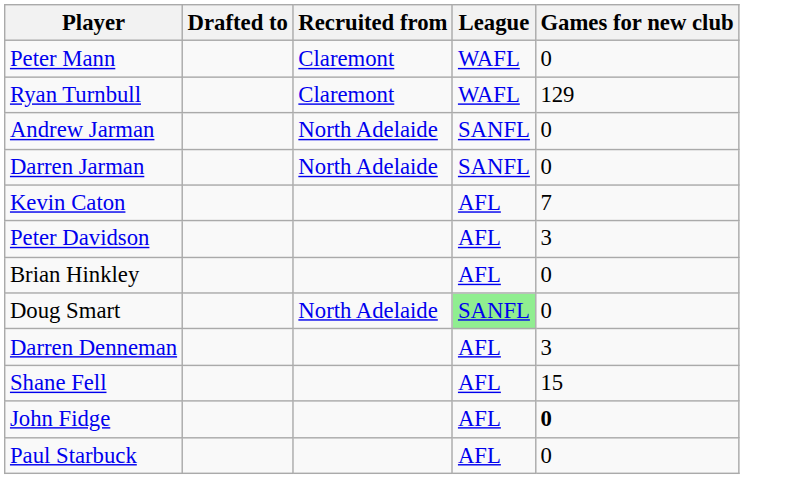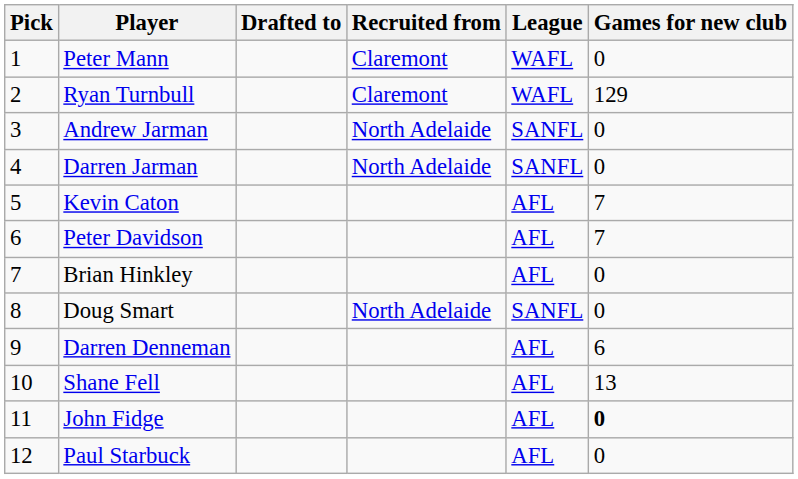 <table class="wikitable sortable">
 <tr>
+<th>Pick</th>
 <th>Player</th>
 <th>Drafted to</th>
 <th>Recruited from</th>
 <th>League</th>
 <th>Games for new club</th>
 </tr>
 <tr>
+<td>1</td>
 <td><a href='#'>Peter Mann</a></td>
 <td></td>
 <td><a href='#'>Claremont</a></td>
 <td><a href='#'>WAFL</a></td>
 <td>0</td>
 </tr>
 <tr>
+<td>2</td>
 <td><a href='#'>Ryan Turnbull</a></td>
 <td></td>
 <td><a href='#'>Claremont</a></td>
 <td><a href='#'>WAFL</a></td>
 <td>129</td>
 </tr>
 <tr>
+<td>3</td>
 <td><a href='#'>Andrew Jarman</a></td>
 <td></td>
 <td><a href='#'>North Adelaide</a></td>
 <td><a href='#'>SANFL</a></td>
 <td>0</td>
 </tr>
 <tr>
+<td>4</td>
 <td><a href='#'>Darren Jarman</a></td>
 <td></td>
 <td><a href='#'>North Adelaide</a></td>
 <td><a href='#'>SANFL</a></td>
 <td>0</td>
 </tr>
 <tr>
+<td>5</td>
 <td><a href='#'>Kevin Caton</a></td>
 <td></td>
 <td></td>
 <td><a href='#'>AFL</a></td>
 <td>7</td>
 </tr>
 <tr>
+<td>6</td>
 <td><a href='#'>Peter Davidson</a></td>
 <td></td>
 <td></td>
 <td><a href='#'>AFL</a></td>
-<td>3</td>
+<td>7</td>
 </tr>
 <tr>
+<td>7</td>
 <td>Brian Hinkley</td>
 <td></td>
 <td></td>
 <td><a href='#'>AFL</a></td>
 <td>0</td>
 </tr>
 <tr>
+<td>8</td>
 <td>Doug Smart</td>
 <td></td>
 <td><a href='#'>North Adelaide</a></td>
-<td style="background: lightgreen;"><a href='#'>SANFL</a></td>
+<td><a href='#'>SANFL</a></td>
 <td>0</td>
 </tr>
 <tr>
+<td>9</td>
 <td><a href='#'>Darren Denneman</a></td>
 <td></td>
 <td></td>
 <td><a href='#'>AFL</a></td>
-<td>3</td>
+<td>6</td>
 </tr>
 <tr>
+<td>10</td>
 <td><a href='#'>Shane Fell</a></td>
 <td></td>
 <td></td>
 <td><a href='#'>AFL</a></td>
-<td>15</td>
+<td>13</td>
 </tr>
 <tr>
+<td>11</td>
 <td><a href='#'>John Fidge</a></td>
 <td></td>
 <td></td>
 <td><a href='#'>AFL</a></td>
 <td><strong>0</strong></td>
 </tr>
 <tr>
+<td>12</td>
 <td><a href='#'>Paul Starbuck</a></td>
 <td></td>
 <td></td>
 <td><a href='#'>AFL</a></td>
 <td>0</td>
 </tr>
 </table>
